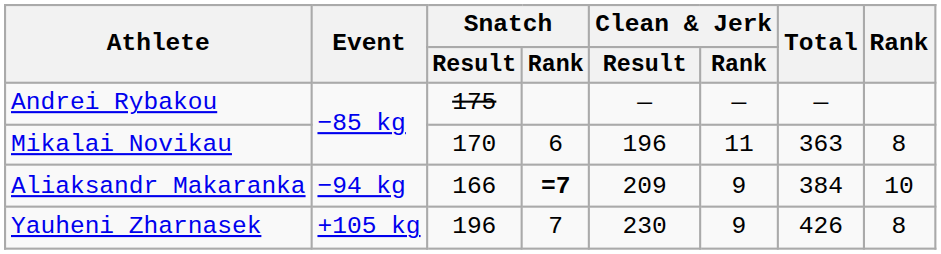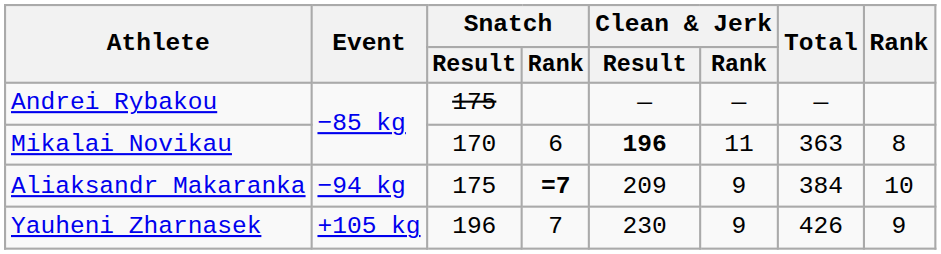 <table class="wikitable" style="font-size:90%">
 <tr>
 <th rowspan="2">Athlete</th>
 <th rowspan="2">Event</th>
 <th colspan="2">Snatch</th>
 <th colspan="2">Clean & Jerk</th>
 <th rowspan="2">Total</th>
 <th rowspan="2">Rank</th>
 </tr>
 <tr style="font-size:95%">
 <th>Result</th>
 <th>Rank</th>
 <th>Result</th>
 <th>Rank</th>
 </tr>
 <tr align=center>
 <td align=left><a href='#'>Andrei Rybakou</a></td>
 <td align=left rowspan=2><a href='#'>−85 kg</a></td>
 <td><s>175</s></td>
 <td></td>
 <td>—</td>
 <td>—</td>
 <td>—</td>
 <td></td>
 </tr>
 <tr align=center>
 <td align=left><a href='#'>Mikalai Novikau</a></td>
 <td>170</td>
 <td>6</td>
-<td>196</td>
+<td><strong>196</strong></td>
 <td>11</td>
 <td>363</td>
 <td>8</td>
 </tr>
 <tr align=center>
 <td align=left><a href='#'>Aliaksandr Makaranka</a></td>
 <td align=left><a href='#'>−94 kg</a></td>
-<td>166</td>
+<td>175</td>
 <td><strong>=7</strong></td>
 <td>209</td>
 <td>9</td>
 <td>384</td>
 <td>10</td>
 </tr>
 <tr align=center>
 <td align=left><a href='#'>Yauheni Zharnasek</a></td>
 <td align=left><a href='#'>+105 kg</a></td>
 <td>196</td>
 <td>7</td>
 <td>230</td>
 <td>9</td>
 <td>426</td>
-<td>8</td>
+<td>9</td>
 </tr>
 </table>
